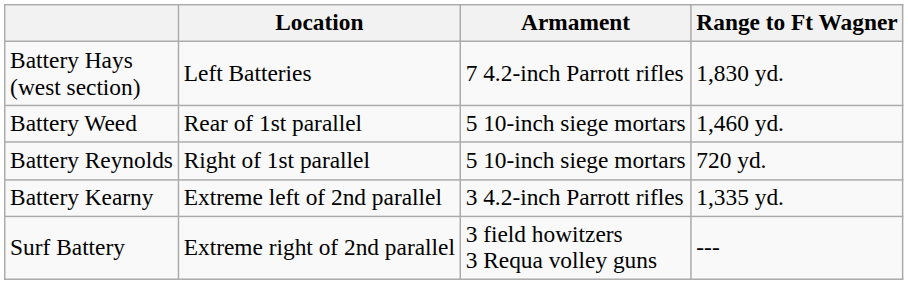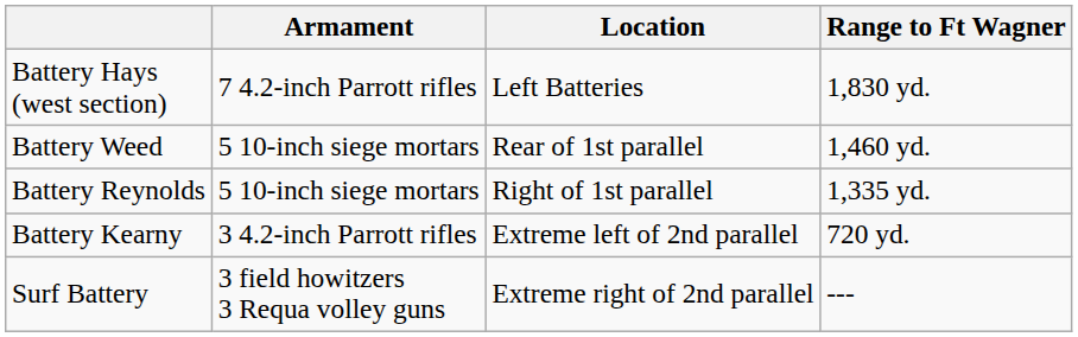 <table class="wikitable">
 <tr>
 <th></th>
+<th>Armament</th>
 <th>Location</th>
-<th>Armament</th>
 <th>Range to Ft Wagner</th>
 </tr>
 <tr>
 <td>Battery Hays<br>(west section)</td>
+<td>7 4.2-inch Parrott rifles</td>
 <td>Left Batteries</td>
-<td>7 4.2-inch Parrott rifles</td>
 <td>1,830 yd.</td>
 </tr>
 <tr>
 <td>Battery Weed</td>
+<td>5 10-inch siege mortars</td>
 <td>Rear of 1st parallel</td>
-<td>5 10-inch siege mortars</td>
 <td>1,460 yd.</td>
 </tr>
 <tr>
 <td>Battery Reynolds</td>
+<td>5 10-inch siege mortars</td>
 <td>Right of 1st parallel</td>
-<td>5 10-inch siege mortars</td>
+<td>1,335 yd.</td>
+</tr>
+<tr>
+<td>Battery Kearny</td>
+<td>3 4.2-inch Parrott rifles</td>
+<td>Extreme left of 2nd parallel</td>
 <td>720 yd.</td>
 </tr>
 <tr>
-<td>Battery Kearny</td>
-<td>Extreme left of 2nd parallel</td>
-<td>3 4.2-inch Parrott rifles</td>
-<td>1,335 yd.</td>
-</tr>
-<tr>
 <td>Surf Battery</td>
+<td>3 field howitzers<br>3 Requa volley guns</td>
 <td>Extreme right of 2nd parallel</td>
-<td>3 field howitzers<br>3 Requa volley guns</td>
 <td>---</td>
 </tr>
 </table>
